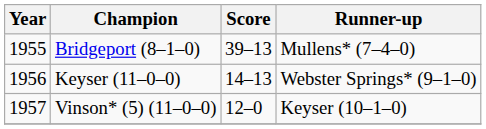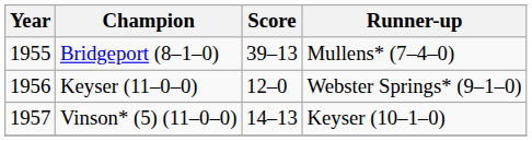 <table class="wikitable">
 <tr>
 <th>Year</th>
 <th>Champion</th>
 <th>Score</th>
 <th>Runner-up</th>
 </tr>
 <tr>
 <td>1955</td>
 <td><a href='#'>Bridgeport</a> (8–1–0)</td>
 <td>39–13</td>
 <td>Mullens* (7–4–0)</td>
 </tr>
 <tr>
 <td>1956</td>
 <td>Keyser (11–0–0)</td>
-<td>14–13</td>
+<td>12–0</td>
 <td>Webster Springs* (9–1–0)</td>
 </tr>
 <tr>
 <td>1957</td>
 <td>Vinson* (5) (11–0–0)</td>
-<td>12–0</td>
+<td>14–13</td>
 <td>Keyser (10–1–0)</td>
 </tr>
 <tr>
 </tr>
 </table>
